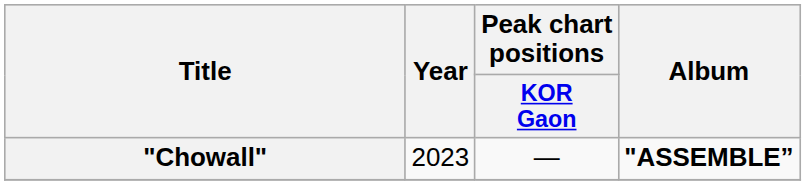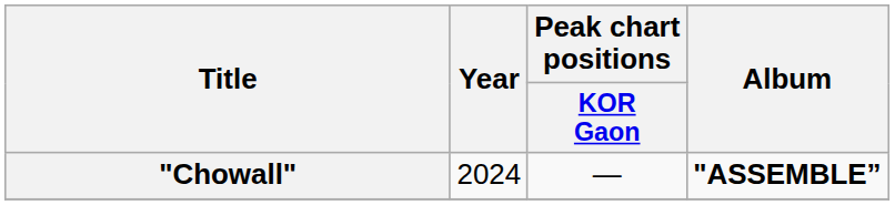 <table class="wikitable plainrowheaders" style="text-align:center;">
 <tr>
 <th rowspan="2" style="width:15em;">Title</th>
 <th rowspan="2">Year</th>
 <th>Peak chart <br> positions</th>
 <th rowspan="2">Album</th>
 </tr>
 <tr>
 <th style="width=3em;font-size:90%"><a href='#'>KOR<br>Gaon</a><br></th>
 </tr>
 <tr>
 <th scope=row>"Chowall" </th>
-<td>2023</td>
+<td>2024</td>
 <td>—</td>
 <td><strong>"ASSEMBLE”</strong></td>
 </tr>
 <tr>
 </tr>
 </table>
